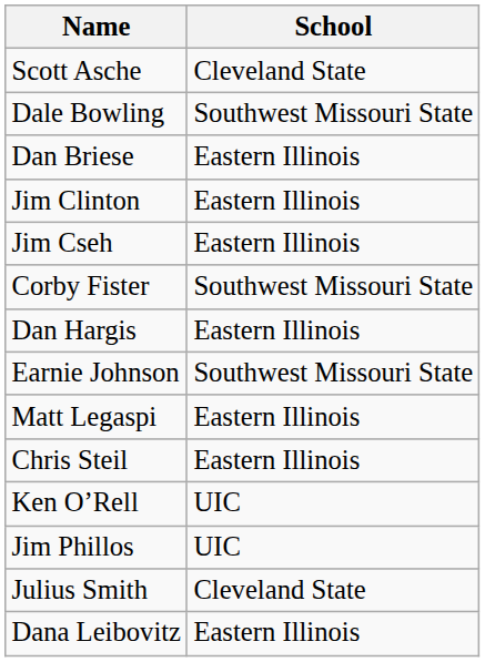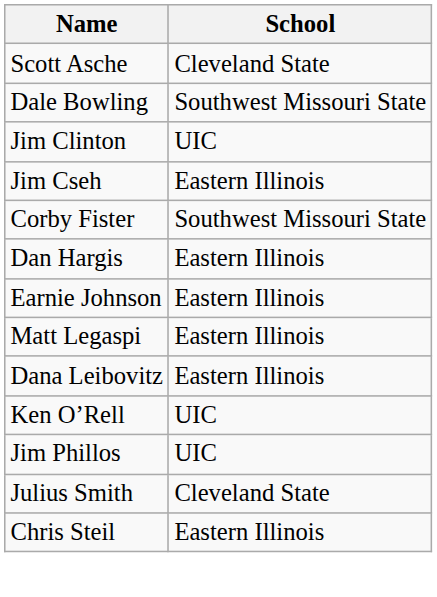 <table class=wikitable>
 <tr>
 <th>Name</th>
 <th>School</th>
 </tr>
 <tr>
 <td>Scott Asche</td>
 <td>Cleveland State</td>
 </tr>
 <tr>
 <td>Dale Bowling</td>
 <td>Southwest Missouri State</td>
 </tr>
 <tr>
-<td>Dan Briese</td>
-<td>Eastern Illinois</td>
-</tr>
-<tr>
 <td>Jim Clinton</td>
-<td>Eastern Illinois</td>
+<td>UIC</td>
 </tr>
 <tr>
 <td>Jim Cseh</td>
 <td>Eastern Illinois</td>
 </tr>
 <tr>
 <td>Corby Fister</td>
 <td>Southwest Missouri State</td>
 </tr>
 <tr>
 <td>Dan Hargis</td>
 <td>Eastern Illinois</td>
 </tr>
 <tr>
 <td>Earnie Johnson</td>
-<td>Southwest Missouri State</td>
+<td>Eastern Illinois</td>
 </tr>
 <tr>
 <td>Matt Legaspi</td>
 <td>Eastern Illinois</td>
 </tr>
 <tr>
-<td>Chris Steil</td>
+<td>Dana Leibovitz</td>
 <td>Eastern Illinois</td>
 </tr>
 <tr>
 <td>Ken O’Rell</td>
 <td>UIC</td>
 </tr>
 <tr>
 <td>Jim Phillos</td>
 <td>UIC</td>
 </tr>
 <tr>
 <td>Julius Smith</td>
 <td>Cleveland State</td>
 </tr>
 <tr>
-<td>Dana Leibovitz</td>
+<td>Chris Steil</td>
 <td>Eastern Illinois</td>
 </tr>
 </table>
